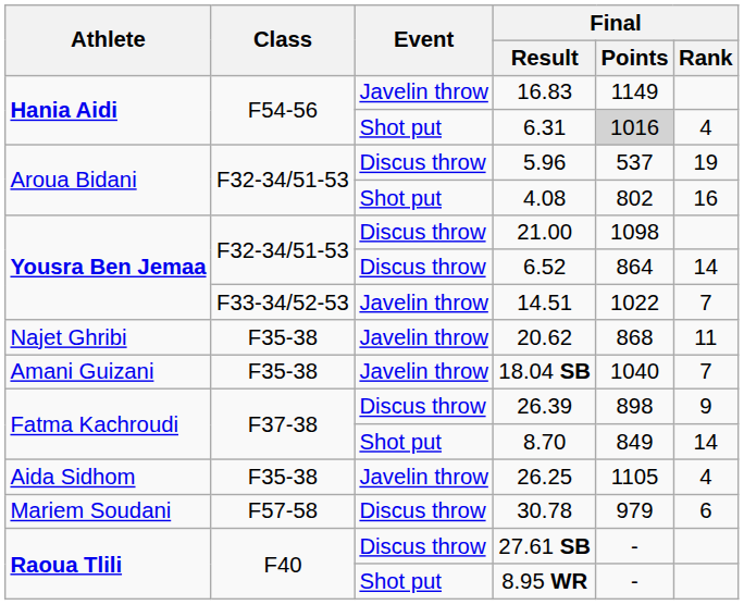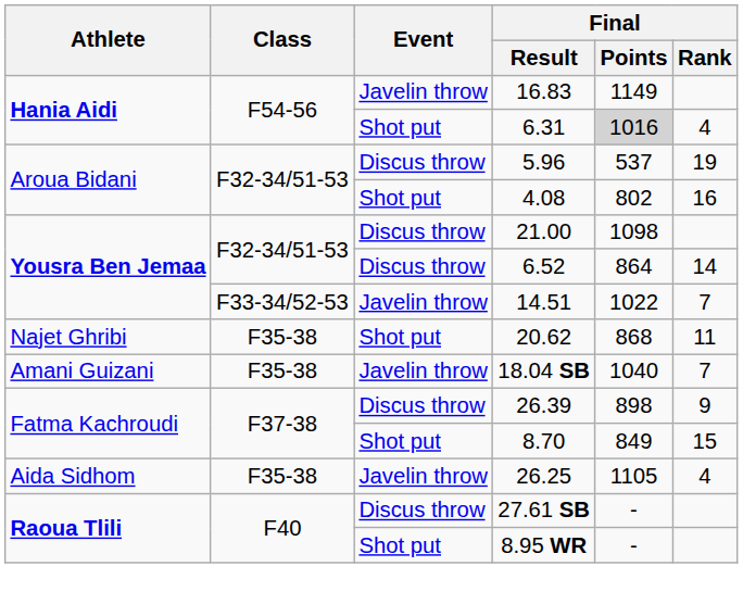 <table class=wikitable style="font-size:90%">
 <tr>
 <th rowspan="2">Athlete</th>
 <th rowspan="2">Class</th>
 <th rowspan="2">Event</th>
 <th colspan="3">Final</th>
 </tr>
 <tr>
 <th>Result</th>
 <th>Points</th>
 <th>Rank</th>
 </tr>
 <tr>
 <td rowspan="2"><strong><a href='#'>Hania Aidi</a></strong></td>
 <td rowspan="2" style="text-align:center;">F54-56</td>
 <td><a href='#'>Javelin throw</a></td>
 <td style="text-align:center;">16.83</td>
 <td style="text-align:center;">1149</td>
 <td style="text-align:center;"></td>
 </tr>
 <tr>
 <td><a href='#'>Shot put</a></td>
 <td style="text-align:center;">6.31</td>
 <td style="background: lightgrey; text-align:center;">1016</td>
 <td style="text-align:center;">4</td>
 </tr>
 <tr>
 <td rowspan="2"><a href='#'>Aroua Bidani</a></td>
 <td rowspan="2" style="text-align:center;">F32-34/51-53</td>
 <td><a href='#'>Discus throw</a></td>
 <td style="text-align:center;">5.96</td>
 <td style="text-align:center;">537</td>
 <td style="text-align:center;">19</td>
 </tr>
 <tr>
 <td><a href='#'>Shot put</a></td>
 <td style="text-align:center;">4.08</td>
 <td style="text-align:center;">802</td>
 <td style="text-align:center;">16</td>
 </tr>
 <tr>
 <td rowspan="3"><strong><a href='#'>Yousra Ben Jemaa</a></strong></td>
 <td rowspan="2" style="text-align:center;">F32-34/51-53</td>
 <td><a href='#'>Discus throw</a></td>
 <td style="text-align:center;">21.00</td>
 <td style="text-align:center;">1098</td>
 <td style="text-align:center;"></td>
 </tr>
 <tr>
 <td><a href='#'>Discus throw</a></td>
 <td style="text-align:center;">6.52</td>
 <td style="text-align:center;">864</td>
 <td style="text-align:center;">14</td>
 </tr>
 <tr>
 <td style="text-align:center;">F33-34/52-53</td>
 <td><a href='#'>Javelin throw</a></td>
 <td style="text-align:center;">14.51</td>
 <td style="text-align:center;">1022</td>
 <td style="text-align:center;">7</td>
 </tr>
 <tr>
 <td><a href='#'>Najet Ghribi</a></td>
 <td style="text-align:center;">F35-38</td>
-<td><a href='#'>Javelin throw</a></td>
+<td><a href='#'>Shot put</a></td>
 <td style="text-align:center;">20.62</td>
 <td style="text-align:center;">868</td>
 <td style="text-align:center;">11</td>
 </tr>
 <tr>
 <td><a href='#'>Amani Guizani</a></td>
 <td style="text-align:center;">F35-38</td>
 <td><a href='#'>Javelin throw</a></td>
 <td style="text-align:center;">18.04 <strong>SB</strong></td>
 <td style="text-align:center;">1040</td>
 <td style="text-align:center;">7</td>
 </tr>
 <tr>
 <td rowspan="2"><a href='#'>Fatma Kachroudi</a></td>
 <td rowspan="2" style="text-align:center;">F37-38</td>
 <td><a href='#'>Discus throw</a></td>
 <td style="text-align:center;">26.39</td>
 <td style="text-align:center;">898</td>
 <td style="text-align:center;">9</td>
 </tr>
 <tr>
 <td><a href='#'>Shot put</a></td>
 <td style="text-align:center;">8.70</td>
 <td style="text-align:center;">849</td>
-<td style="text-align:center;">14</td>
+<td style="text-align:center;">15</td>
 </tr>
 <tr>
 <td><a href='#'>Aida Sidhom</a></td>
 <td style="text-align:center;">F35-38</td>
 <td><a href='#'>Javelin throw</a></td>
 <td style="text-align:center;">26.25</td>
 <td style="text-align:center;">1105</td>
 <td style="text-align:center;">4</td>
-</tr>
-<tr>
-<td><a href='#'>Mariem Soudani</a></td>
-<td style="text-align:center;">F57-58</td>
-<td><a href='#'>Discus throw</a></td>
-<td style="text-align:center;">30.78</td>
-<td style="text-align:center;">979</td>
-<td style="text-align:center;">6</td>
 </tr>
 <tr>
 <td rowspan="2"><strong><a href='#'>Raoua Tlili</a></strong></td>
 <td rowspan="2" style="text-align:center;">F40</td>
 <td><a href='#'>Discus throw</a></td>
 <td style="text-align:center;">27.61 <strong>SB</strong></td>
 <td style="text-align:center;">-</td>
 <td style="text-align:center;"></td>
 </tr>
 <tr>
 <td><a href='#'>Shot put</a></td>
 <td style="text-align:center;">8.95 <strong>WR</strong></td>
 <td style="text-align:center;">-</td>
 <td style="text-align:center;"></td>
 </tr>
 </table>
